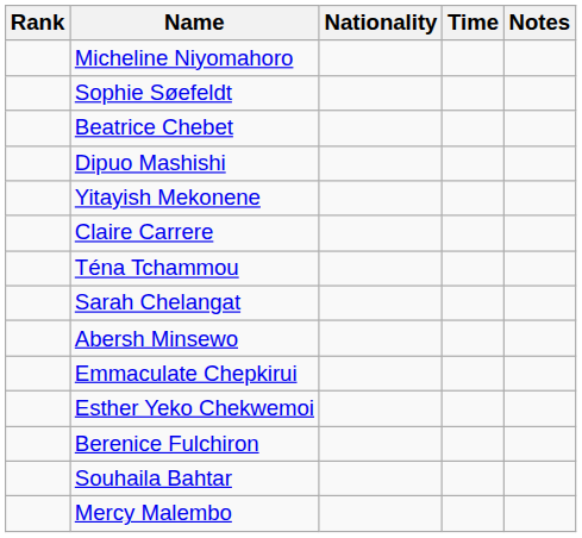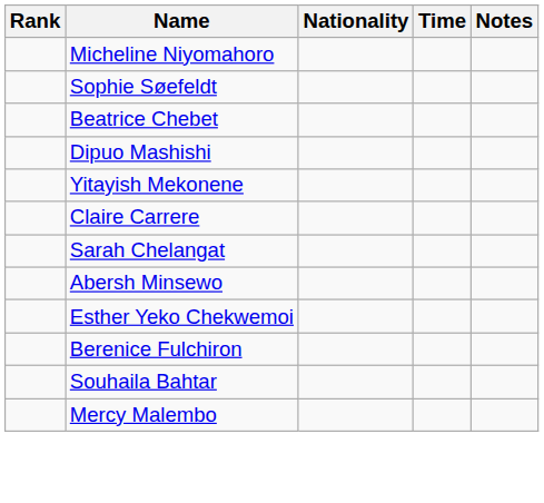 <table class="wikitable sortable" style="text-align:center">
 <tr>
 <th>Rank</th>
 <th>Name</th>
 <th>Nationality</th>
 <th>Time</th>
 <th>Notes</th>
 </tr>
 <tr>
 <td></td>
 <td align=left><a href='#'>Micheline Niyomahoro</a></td>
 <td align=left></td>
 <td></td>
 <td></td>
 </tr>
 <tr>
 <td></td>
 <td align=left><a href='#'>Sophie Søefeldt</a></td>
 <td align=left></td>
 <td></td>
 <td></td>
 </tr>
 <tr>
 <td></td>
 <td align=left><a href='#'>Beatrice Chebet</a></td>
 <td align=left></td>
 <td></td>
 <td></td>
 </tr>
 <tr>
 <td></td>
 <td align=left><a href='#'>Dipuo Mashishi</a></td>
 <td align=left></td>
 <td></td>
 <td></td>
 </tr>
 <tr>
 <td></td>
 <td align=left><a href='#'>Yitayish Mekonene</a></td>
 <td align=left></td>
 <td></td>
 <td></td>
 </tr>
 <tr>
 <td></td>
 <td align=left><a href='#'>Claire Carrere</a></td>
 <td align=left></td>
 <td></td>
 <td></td>
 </tr>
 <tr>
 <td></td>
-<td align=left><a href='#'>Téna Tchammou</a></td>
-<td align=left></td>
-<td></td>
-<td></td>
-</tr>
-<tr>
-<td></td>
 <td align=left><a href='#'>Sarah Chelangat</a></td>
 <td align=left></td>
 <td></td>
 <td></td>
 </tr>
 <tr>
 <td></td>
 <td align=left><a href='#'>Abersh Minsewo</a></td>
-<td align=left></td>
-<td></td>
-<td></td>
-</tr>
-<tr>
-<td></td>
-<td align=left><a href='#'>Emmaculate Chepkirui</a></td>
 <td align=left></td>
 <td></td>
 <td></td>
 </tr>
 <tr>
 <td></td>
 <td align=left><a href='#'>Esther Yeko Chekwemoi</a></td>
 <td align=left></td>
 <td></td>
 <td></td>
 </tr>
 <tr>
 <td></td>
 <td align=left><a href='#'>Berenice Fulchiron</a></td>
 <td align=left></td>
 <td></td>
 <td></td>
 </tr>
 <tr>
 <td></td>
 <td align=left><a href='#'>Souhaila Bahtar</a></td>
 <td align=left></td>
 <td></td>
 <td></td>
 </tr>
 <tr>
 <td></td>
 <td align=left><a href='#'>Mercy Malembo</a></td>
 <td align=left></td>
 <td></td>
 <td></td>
 </tr>
 </table>
